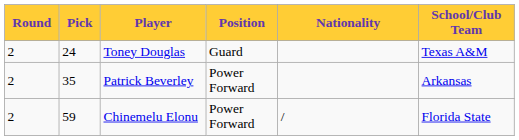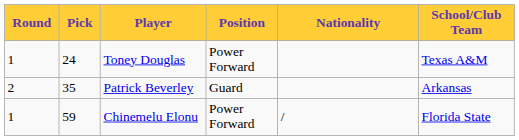 <table class="wikitable sortable sortable">
 <tr>
 <th style="background:#ffcd35; color:#6137ad; width:5%;">Round</th>
 <th style="background:#ffcd35; color:#6137ad; width:5%;">Pick</th>
 <th style="background:#ffcd35; color:#6137ad; width:15%;">Player</th>
 <th style="background:#ffcd35; color:#6137ad; width:10%;">Position</th>
 <th style="background:#ffcd35; color:#6137ad; width:20%;">Nationality</th>
 <th style="background:#ffcd35; color:#6137ad; width:10%;">School/Club Team</th>
 </tr>
 <tr>
-<td>2</td>
+<td>1</td>
 <td>24</td>
 <td><a href='#'>Toney Douglas</a></td>
-<td>Guard</td>
+<td>Power Forward</td>
 <td></td>
 <td><a href='#'>Texas A&M</a></td>
 </tr>
 <tr>
 <td>2</td>
 <td>35</td>
 <td><a href='#'>Patrick Beverley</a></td>
-<td>Power Forward</td>
+<td>Guard</td>
 <td></td>
 <td><a href='#'>Arkansas</a></td>
 </tr>
 <tr>
-<td>2</td>
+<td>1</td>
 <td>59</td>
 <td><a href='#'>Chinemelu Elonu</a></td>
 <td>Power Forward</td>
 <td>/</td>
 <td><a href='#'>Florida State</a></td>
 </tr>
 </table>
